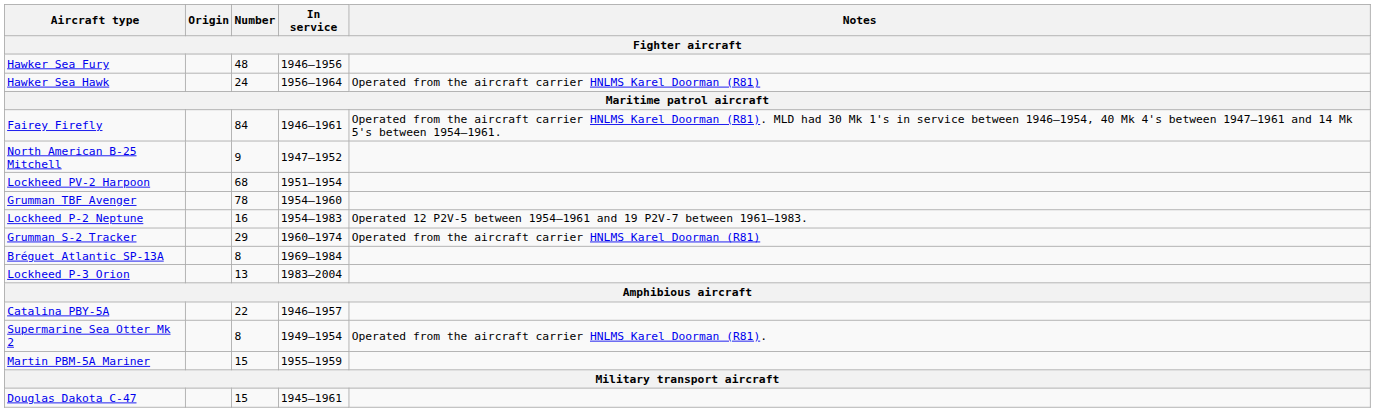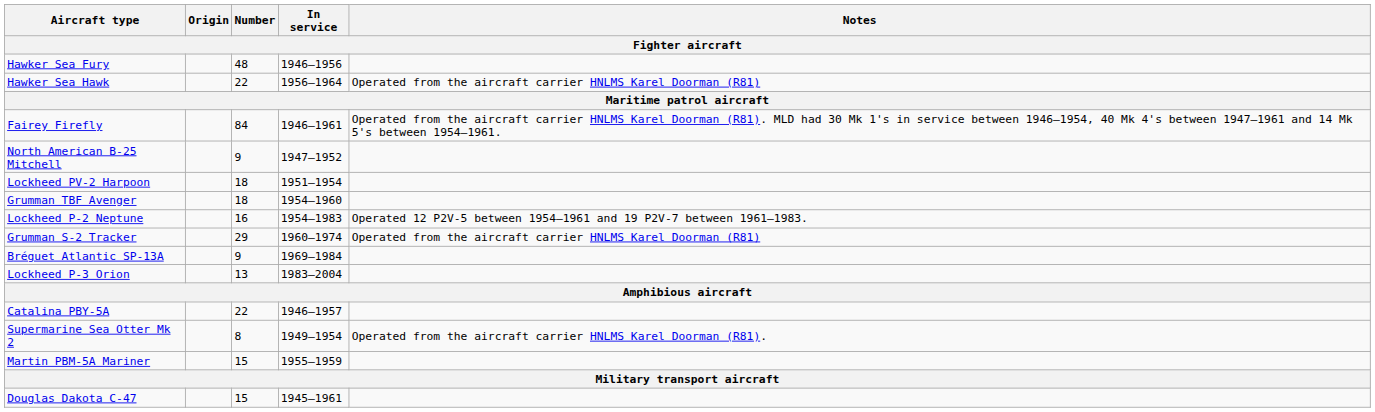 <table class="wikitable sortable">
 <tr>
 <th>Aircraft type</th>
 <th>Origin</th>
 <th>Number</th>
 <th>In service</th>
 <th>Notes</th>
 </tr>
 <tr>
 <th align="center" colspan=6>Fighter aircraft</th>
 </tr>
 <tr>
 <td><a href='#'>Hawker Sea Fury</a></td>
 <td></td>
 <td>48</td>
 <td>1946–1956</td>
 <td></td>
 </tr>
 <tr>
 <td><a href='#'>Hawker Sea Hawk</a></td>
 <td></td>
-<td>24</td>
+<td>22</td>
 <td>1956–1964</td>
 <td>Operated from the aircraft carrier <a href='#'>HNLMS Karel Doorman (R81)</a></td>
 </tr>
 <tr>
 <th align="center" colspan=6>Maritime patrol aircraft</th>
 </tr>
 <tr>
 <td><a href='#'>Fairey Firefly</a></td>
 <td></td>
 <td>84</td>
 <td>1946–1961</td>
 <td>Operated from the aircraft carrier <a href='#'>HNLMS Karel Doorman (R81)</a>. MLD had 30 Mk 1's in service between 1946–1954, 40 Mk 4's between 1947–1961 and 14 Mk 5's between 1954–1961.</td>
 </tr>
 <tr>
 <td><a href='#'>North American B-25 Mitchell</a></td>
 <td></td>
 <td>9</td>
 <td>1947–1952</td>
 <td></td>
 </tr>
 <tr>
 <td><a href='#'>Lockheed PV-2 Harpoon</a></td>
 <td></td>
-<td>68</td>
+<td>18</td>
 <td>1951–1954</td>
 <td></td>
 </tr>
 <tr>
 <td><a href='#'>Grumman TBF Avenger</a></td>
 <td></td>
-<td>78</td>
+<td>18</td>
 <td>1954–1960</td>
 <td></td>
 </tr>
 <tr>
 <td><a href='#'>Lockheed P-2 Neptune</a></td>
 <td></td>
 <td>16</td>
 <td>1954–1983</td>
 <td>Operated 12 P2V-5 between 1954–1961 and 19 P2V-7 between 1961–1983.</td>
 </tr>
 <tr>
 <td><a href='#'>Grumman S-2 Tracker</a></td>
 <td></td>
 <td>29</td>
 <td>1960–1974</td>
 <td>Operated from the aircraft carrier <a href='#'>HNLMS Karel Doorman (R81)</a></td>
 </tr>
 <tr>
 <td><a href='#'>Bréguet Atlantic SP-13A</a></td>
 <td></td>
-<td>8</td>
+<td>9</td>
 <td>1969–1984</td>
 <td></td>
 </tr>
 <tr>
 <td><a href='#'>Lockheed P-3 Orion</a></td>
 <td></td>
 <td>13</td>
 <td>1983–2004</td>
 <td></td>
 </tr>
 <tr>
 <th align="center" colspan=6>Amphibious aircraft</th>
 </tr>
 <tr>
 <td><a href='#'>Catalina PBY-5A</a></td>
 <td></td>
 <td>22</td>
 <td>1946–1957</td>
 <td></td>
 </tr>
 <tr>
 <td><a href='#'>Supermarine Sea Otter Mk 2</a></td>
 <td></td>
 <td>8</td>
 <td>1949–1954</td>
 <td>Operated from the aircraft carrier <a href='#'>HNLMS Karel Doorman (R81)</a>.</td>
 </tr>
 <tr>
 <td><a href='#'>Martin PBM-5A Mariner</a></td>
 <td></td>
 <td>15</td>
 <td>1955–1959</td>
 <td></td>
 </tr>
 <tr>
 <th align="center" colspan=6>Military transport aircraft</th>
 </tr>
 <tr>
 <td><a href='#'>Douglas Dakota C-47</a></td>
 <td></td>
 <td>15</td>
 <td>1945–1961</td>
 <td></td>
 </tr>
 </table>
